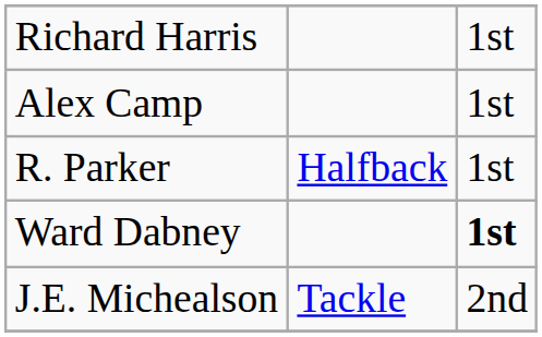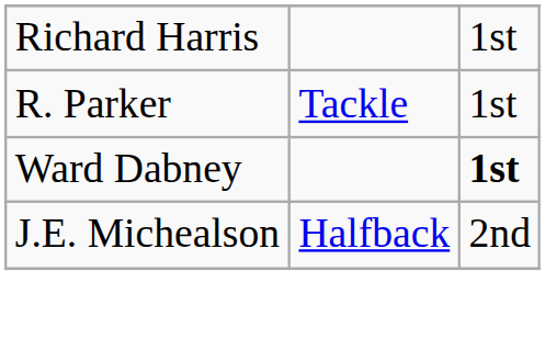 <table class="wikitable">
 <tr>
 </tr>
 <tr>
 <td>Richard Harris</td>
 <td></td>
 <td>1st</td>
 </tr>
 <tr>
-<td>Alex Camp</td>
-<td></td>
-<td>1st</td>
-</tr>
-<tr>
 <td>R. Parker</td>
-<td><a href='#'>Halfback</a></td>
+<td><a href='#'>Tackle</a></td>
 <td>1st</td>
 </tr>
 <tr>
 <td>Ward Dabney</td>
 <td></td>
 <td><strong>1st</strong></td>
 </tr>
 <tr>
 <td>J.E. Michealson</td>
-<td><a href='#'>Tackle</a></td>
+<td><a href='#'>Halfback</a></td>
 <td>2nd</td>
 </tr>
 <tr>
 </tr>
 </table>
